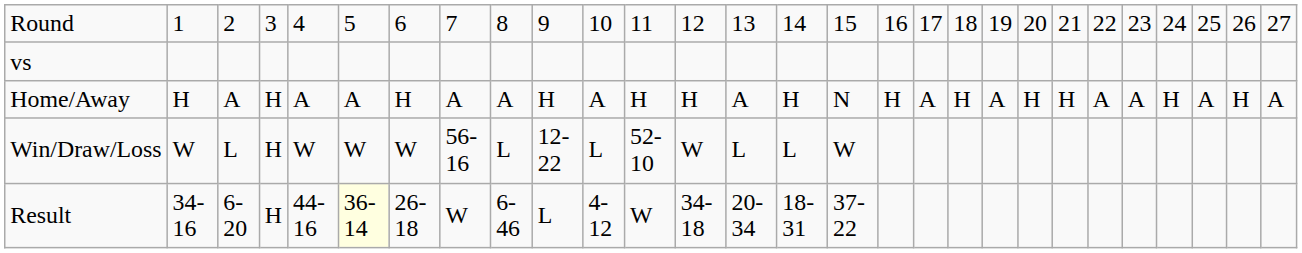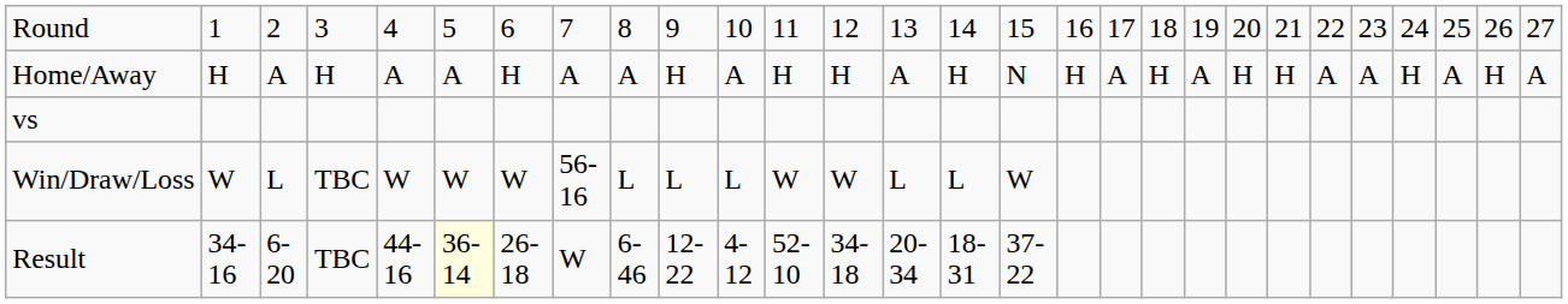 <table class="wikitable">
 <tr>
 <td>Round</td>
 <td>1</td>
 <td>2</td>
 <td>3</td>
 <td>4</td>
 <td>5</td>
 <td>6</td>
 <td>7</td>
 <td>8</td>
 <td>9</td>
 <td>10</td>
 <td>11</td>
 <td>12</td>
 <td>13</td>
 <td>14</td>
 <td>15</td>
 <td>16</td>
 <td>17</td>
 <td>18</td>
 <td>19</td>
 <td>20</td>
 <td>21</td>
 <td>22</td>
 <td>23</td>
 <td>24</td>
 <td>25</td>
 <td>26</td>
 <td>27</td>
 </tr>
 <tr>
+<td>Home/Away</td>
+<td>H</td>
+<td>A</td>
+<td>H</td>
+<td>A</td>
+<td>A</td>
+<td>H</td>
+<td>A</td>
+<td>A</td>
+<td>H</td>
+<td>A</td>
+<td>H</td>
+<td>H</td>
+<td>A</td>
+<td>H</td>
+<td>N</td>
+<td>H</td>
+<td>A</td>
+<td>H</td>
+<td>A</td>
+<td>H</td>
+<td>H</td>
+<td>A</td>
+<td>A</td>
+<td>H</td>
+<td>A</td>
+<td>H</td>
+<td>A</td>
+</tr>
+<tr>
 <td>vs</td>
 <td></td>
 <td></td>
 <td></td>
 <td></td>
 <td></td>
 <td></td>
 <td></td>
 <td></td>
 <td></td>
 <td></td>
 <td></td>
 <td></td>
 <td></td>
 <td></td>
 <td></td>
 <td></td>
 <td></td>
 <td></td>
 <td></td>
 <td></td>
 <td></td>
 <td></td>
 <td></td>
 <td></td>
 <td></td>
 <td></td>
 <td></td>
 </tr>
 <tr>
-<td>Home/Away</td>
-<td>H</td>
-<td>A</td>
-<td>H</td>
-<td>A</td>
-<td>A</td>
-<td>H</td>
-<td>A</td>
-<td>A</td>
-<td>H</td>
-<td>A</td>
-<td>H</td>
-<td>H</td>
-<td>A</td>
-<td>H</td>
-<td>N</td>
-<td>H</td>
-<td>A</td>
-<td>H</td>
-<td>A</td>
-<td>H</td>
-<td>H</td>
-<td>A</td>
-<td>A</td>
-<td>H</td>
-<td>A</td>
-<td>H</td>
-<td>A</td>
-</tr>
-<tr>
 <td>Win/Draw/Loss</td>
 <td>W</td>
 <td>L</td>
-<td>H</td>
+<td>TBC</td>
 <td>W</td>
 <td>W</td>
 <td>W</td>
 <td>56-16</td>
 <td>L</td>
-<td>12-22</td>
 <td>L</td>
-<td>52-10</td>
+<td>L</td>
+<td>W</td>
 <td>W</td>
 <td>L</td>
 <td>L</td>
 <td>W</td>
 <td></td>
 <td></td>
 <td></td>
 <td></td>
 <td></td>
 <td></td>
 <td></td>
 <td></td>
 <td></td>
 <td></td>
 <td></td>
 <td></td>
 </tr>
 <tr>
 <td>Result</td>
 <td>34-16</td>
 <td>6-20</td>
-<td>H</td>
+<td>TBC</td>
 <td>44-16</td>
 <td style="background: lightyellow;">36-14</td>
 <td>26-18</td>
 <td>W</td>
 <td>6-46</td>
-<td>L</td>
+<td>12-22</td>
 <td>4-12</td>
-<td>W</td>
+<td>52-10</td>
 <td>34-18</td>
 <td>20-34</td>
 <td>18-31</td>
 <td>37-22</td>
 <td></td>
 <td></td>
 <td></td>
 <td></td>
 <td></td>
 <td></td>
 <td></td>
 <td></td>
 <td></td>
 <td></td>
 <td></td>
 <td></td>
 </tr>
 </table>
